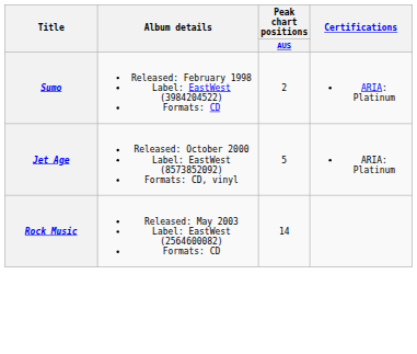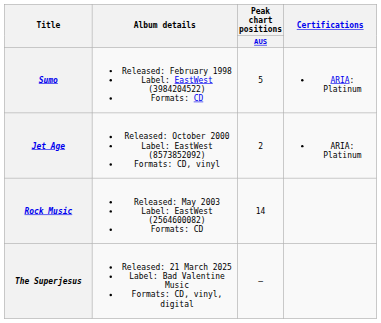 <table class="wikitable plainrowheaders" style="text-align:center;" border="1">
 <tr>
 <th scope="col" rowspan="2" style="width:12em;">Title</th>
 <th scope="col" rowspan="2" style="width:20em;">Album details</th>
 <th scope="col" colspan="1">Peak chart positions</th>
 <th scope="col" rowspan="2" style="width:12em;"><a href='#'>Certifications</a></th>
 </tr>
 <tr>
 <th scope="col" style="width:3em;font-size:90%;"><a href='#'>AUS</a><br></th>
 </tr>
 <tr>
 <th scope="row"><em><a href='#'>Sumo</a></em></th>
 <td><br><ul><li>Released: February 1998</li><li>Label: <a href='#'>EastWest</a> (3984204522)</li><li>Formats: <a href='#'>CD</a></li></ul></td>
-<td>2</td>
+<td>5</td>
 <td><br><ul><li><a href='#'>ARIA</a>: Platinum</li></ul></td>
 </tr>
 <tr>
 <th scope="row"><em><a href='#'>Jet Age</a></em></th>
 <td><br><ul><li>Released: October 2000</li><li>Label: EastWest (8573852092)</li><li>Formats: CD, vinyl</li></ul></td>
-<td>5</td>
+<td>2</td>
 <td><br><ul><li>ARIA: Platinum</li></ul></td>
 </tr>
 <tr>
 <th scope="row"><em><a href='#'>Rock Music</a></em></th>
 <td><br><ul><li>Released: May 2003</li><li>Label: EastWest (2564600082)</li><li>Formats: CD</li></ul></td>
 <td>14</td>
 <td></td>
 </tr>
+<tr>
+<th scope="row"><em>The Superjesus</em></th>
+<td><br><ul><li>Released: 21 March 2025</li><li>Label: Bad Valentine Music</li><li>Formats: CD, vinyl, digital</li></ul></td>
+<td>—</td>
+<td></td>
+</tr>
 </table>
